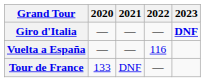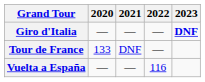 <table class="wikitable plainrowheaders">
 <tr>
 <th scope="col"><a href='#'>Grand Tour</a></th>
 <th scope="col">2020</th>
 <th scope="col">2021</th>
 <th scope="col">2022</th>
 <th scope="col">2023</th>
 </tr>
 <tr style="text-align:center;">
 <th scope="row"> <a href='#'>Giro d'Italia</a></th>
 <td>—</td>
 <td>—</td>
 <td>—</td>
 <td><strong><a href='#'>DNF</a></strong></td>
 </tr>
 <tr style="text-align:center;">
+<th scope="row"> <a href='#'>Tour de France</a></th>
+<td><a href='#'>133</a></td>
+<td><a href='#'>DNF</a></td>
+<td>—</td>
+<td></td>
+</tr>
+<tr style="text-align:center;">
 <th scope="row"> <a href='#'>Vuelta a España</a></th>
 <td>—</td>
 <td>—</td>
 <td><a href='#'>116</a></td>
 <td></td>
 </tr>
-<tr style="text-align:center;">
-<th scope="row"> <a href='#'>Tour de France</a></th>
-<td><a href='#'>133</a></td>
-<td><a href='#'>DNF</a></td>
-<td>—</td>
-<td></td>
-</tr>
 </table>
